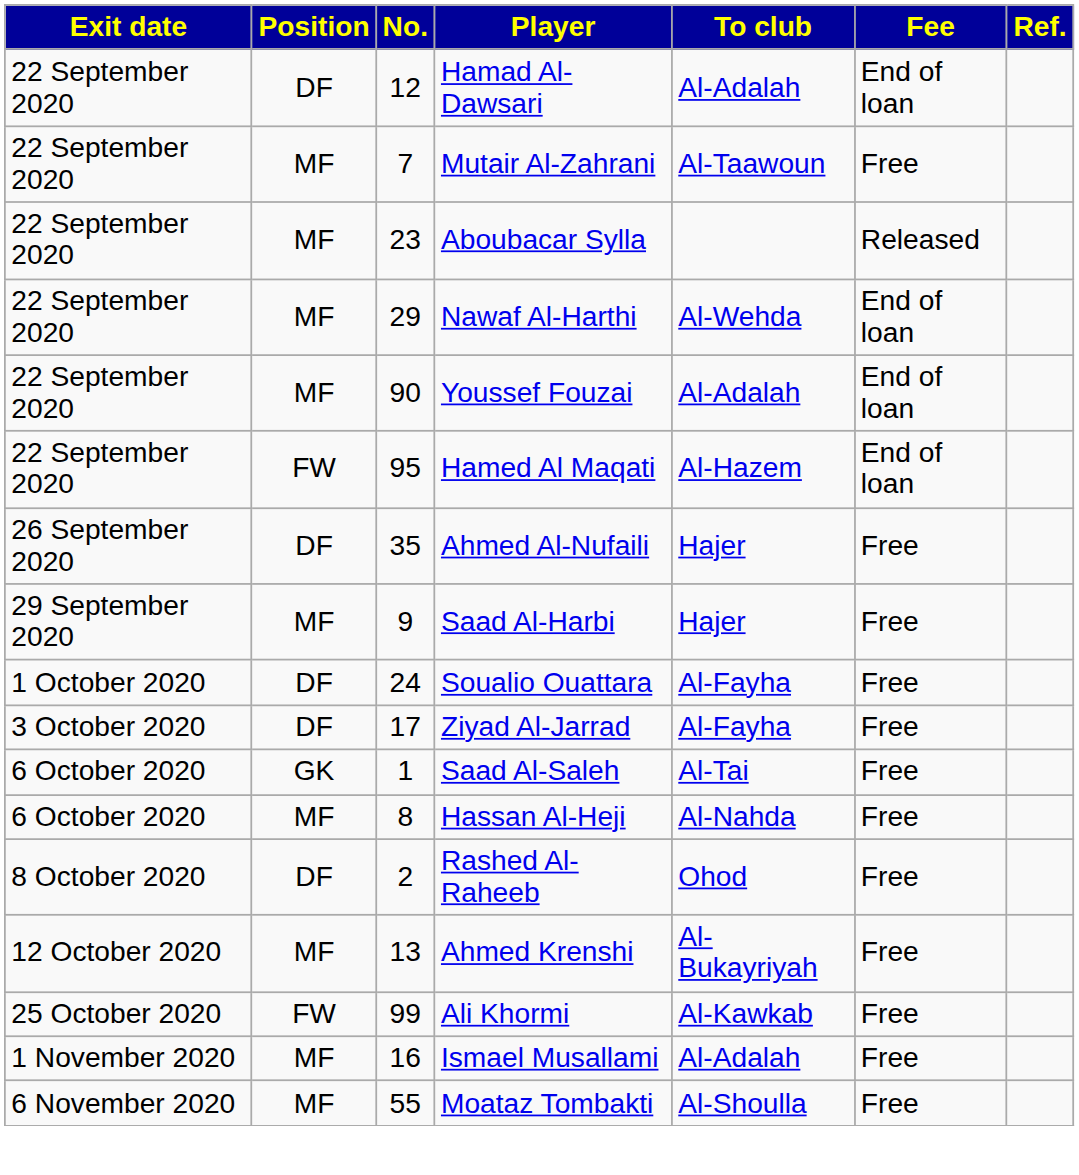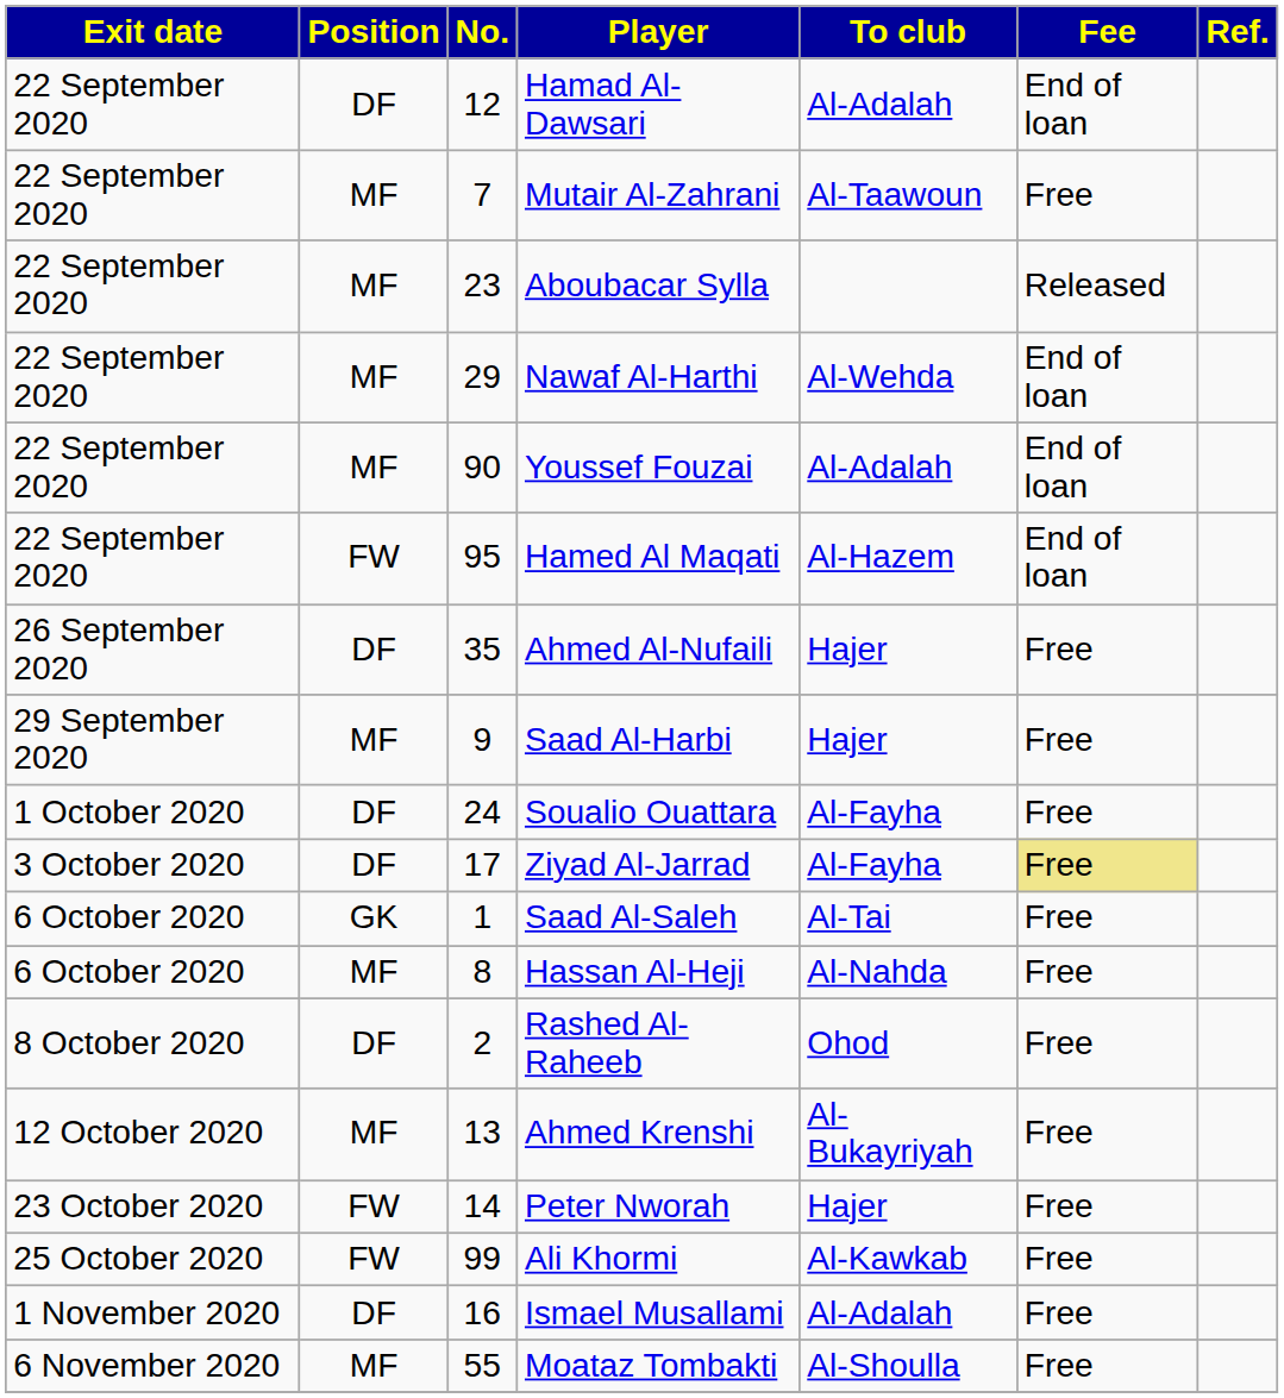 <table class="wikitable sortable">
 <tr>
 <th style="background:#000099; color:yellow;"><strong>Exit date</strong></th>
 <th style="background:#000099; color:yellow;"><strong>Position</strong></th>
 <th style="background:#000099; color:yellow;"><strong>No.</strong></th>
 <th style="background:#000099; color:yellow;"><strong>Player</strong></th>
 <th style="background:#000099; color:yellow;"><strong>To club</strong></th>
 <th style="background:#000099; color:yellow;"><strong>Fee</strong></th>
 <th style="background:#000099; color:yellow;"><strong>Ref.</strong></th>
 </tr>
 <tr>
 <td>22 September 2020</td>
 <td style="text-align:center;">DF</td>
 <td style="text-align:center;">12</td>
 <td style="text-align:left;"> <a href='#'>Hamad Al-Dawsari</a></td>
 <td style="text-align:left;"> <a href='#'>Al-Adalah</a></td>
 <td>End of loan</td>
 <td></td>
 </tr>
 <tr>
 <td>22 September 2020</td>
 <td style="text-align:center;">MF</td>
 <td style="text-align:center;">7</td>
 <td style="text-align:left;"> <a href='#'>Mutair Al-Zahrani</a></td>
 <td style="text-align:left;"> <a href='#'>Al-Taawoun</a></td>
 <td>Free</td>
 <td></td>
 </tr>
 <tr>
 <td>22 September 2020</td>
 <td style="text-align:center;">MF</td>
 <td style="text-align:center;">23</td>
 <td style="text-align:left;"> <a href='#'>Aboubacar Sylla</a></td>
 <td style="text-align:left;"></td>
 <td>Released</td>
 <td></td>
 </tr>
 <tr>
 <td>22 September 2020</td>
 <td style="text-align:center;">MF</td>
 <td style="text-align:center;">29</td>
 <td style="text-align:left;"> <a href='#'>Nawaf Al-Harthi</a></td>
 <td style="text-align:left;"> <a href='#'>Al-Wehda</a></td>
 <td>End of loan</td>
 <td></td>
 </tr>
 <tr>
 <td>22 September 2020</td>
 <td style="text-align:center;">MF</td>
 <td style="text-align:center;">90</td>
 <td style="text-align:left;"> <a href='#'>Youssef Fouzai</a></td>
 <td style="text-align:left;"> <a href='#'>Al-Adalah</a></td>
 <td>End of loan</td>
 <td></td>
 </tr>
 <tr>
 <td>22 September 2020</td>
 <td style="text-align:center;">FW</td>
 <td style="text-align:center;">95</td>
 <td style="text-align:left;"> <a href='#'>Hamed Al Maqati</a></td>
 <td style="text-align:left;"> <a href='#'>Al-Hazem</a></td>
 <td>End of loan</td>
 <td></td>
 </tr>
 <tr>
 <td>26 September 2020</td>
 <td style="text-align:center;">DF</td>
 <td style="text-align:center;">35</td>
 <td style="text-align:left;"> <a href='#'>Ahmed Al-Nufaili</a></td>
 <td style="text-align:left;"> <a href='#'>Hajer</a></td>
 <td>Free</td>
 <td></td>
 </tr>
 <tr>
 <td>29 September 2020</td>
 <td style="text-align:center;">MF</td>
 <td style="text-align:center;">9</td>
 <td style="text-align:left;"> <a href='#'>Saad Al-Harbi</a></td>
 <td style="text-align:left;"> <a href='#'>Hajer</a></td>
 <td>Free</td>
 <td></td>
 </tr>
 <tr>
 <td>1 October 2020</td>
 <td style="text-align:center;">DF</td>
 <td style="text-align:center;">24</td>
 <td style="text-align:left;"> <a href='#'>Soualio Ouattara</a></td>
 <td style="text-align:left;"> <a href='#'>Al-Fayha</a></td>
 <td>Free</td>
 <td></td>
 </tr>
 <tr>
 <td>3 October 2020</td>
 <td style="text-align:center;">DF</td>
 <td style="text-align:center;">17</td>
 <td style="text-align:left;"> <a href='#'>Ziyad Al-Jarrad</a></td>
 <td style="text-align:left;"> <a href='#'>Al-Fayha</a></td>
-<td>Free</td>
+<td style="background: khaki;">Free</td>
 <td></td>
 </tr>
 <tr>
 <td>6 October 2020</td>
 <td style="text-align:center;">GK</td>
 <td style="text-align:center;">1</td>
 <td style="text-align:left;"> <a href='#'>Saad Al-Saleh</a></td>
 <td style="text-align:left;"> <a href='#'>Al-Tai</a></td>
 <td>Free</td>
 <td></td>
 </tr>
 <tr>
 <td>6 October 2020</td>
 <td style="text-align:center;">MF</td>
 <td style="text-align:center;">8</td>
 <td style="text-align:left;"> <a href='#'>Hassan Al-Heji</a></td>
 <td style="text-align:left;"> <a href='#'>Al-Nahda</a></td>
 <td>Free</td>
 <td></td>
 </tr>
 <tr>
 <td>8 October 2020</td>
 <td style="text-align:center;">DF</td>
 <td style="text-align:center;">2</td>
 <td style="text-align:left;"> <a href='#'>Rashed Al-Raheeb</a></td>
 <td style="text-align:left;"> <a href='#'>Ohod</a></td>
 <td>Free</td>
 <td></td>
 </tr>
 <tr>
 <td>12 October 2020</td>
 <td style="text-align:center;">MF</td>
 <td style="text-align:center;">13</td>
 <td style="text-align:left;"> <a href='#'>Ahmed Krenshi</a></td>
 <td style="text-align:left;"> <a href='#'>Al-Bukayriyah</a></td>
 <td>Free</td>
 <td></td>
 </tr>
 <tr>
+<td>23 October 2020</td>
+<td style="text-align:center;">FW</td>
+<td style="text-align:center;">14</td>
+<td style="text-align:left;"> <a href='#'>Peter Nworah</a></td>
+<td style="text-align:left;"> <a href='#'>Hajer</a></td>
+<td>Free</td>
+<td></td>
+</tr>
+<tr>
 <td>25 October 2020</td>
 <td style="text-align:center;">FW</td>
 <td style="text-align:center;">99</td>
 <td style="text-align:left;"> <a href='#'>Ali Khormi</a></td>
 <td style="text-align:left;"> <a href='#'>Al-Kawkab</a></td>
 <td>Free</td>
 <td></td>
 </tr>
 <tr>
 <td>1 November 2020</td>
-<td style="text-align:center;">MF</td>
+<td style="text-align:center;">DF</td>
 <td style="text-align:center;">16</td>
 <td style="text-align:left;"> <a href='#'>Ismael Musallami</a></td>
 <td style="text-align:left;"> <a href='#'>Al-Adalah</a></td>
 <td>Free</td>
 <td></td>
 </tr>
 <tr>
 <td>6 November 2020</td>
 <td style="text-align:center;">MF</td>
 <td style="text-align:center;">55</td>
 <td style="text-align:left;"> <a href='#'>Moataz Tombakti</a></td>
 <td style="text-align:left;"> <a href='#'>Al-Shoulla</a></td>
 <td>Free</td>
 <td></td>
 </tr>
 <tr>
 </tr>
 </table>
